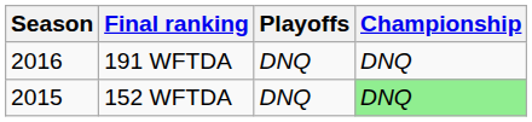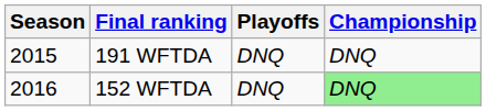 <table class="wikitable sortable">
 <tr>
 <th>Season</th>
 <th><a href='#'>Final ranking</a></th>
 <th>Playoffs</th>
 <th><a href='#'>Championship</a></th>
 </tr>
 <tr>
-<td>2016</td>
+<td>2015</td>
 <td>191 WFTDA</td>
 <td><em>DNQ</em></td>
 <td><em>DNQ</em></td>
 </tr>
 <tr>
-<td>2015</td>
+<td>2016</td>
 <td>152 WFTDA</td>
 <td><em>DNQ</em></td>
 <td style="background: lightgreen;"><em>DNQ</em></td>
 </tr>
 </table>
